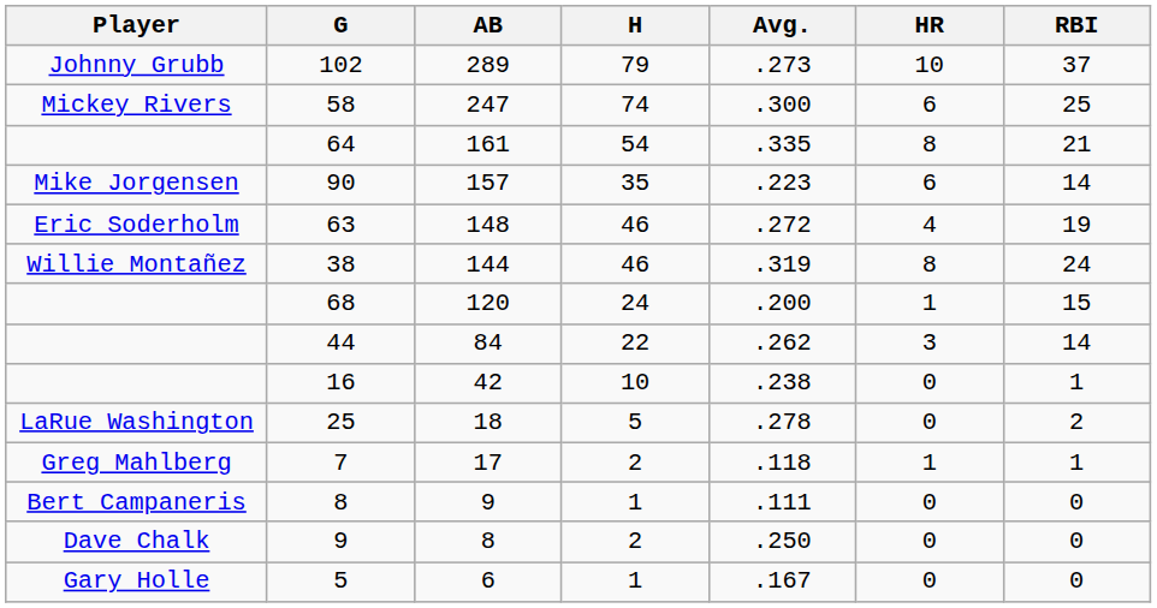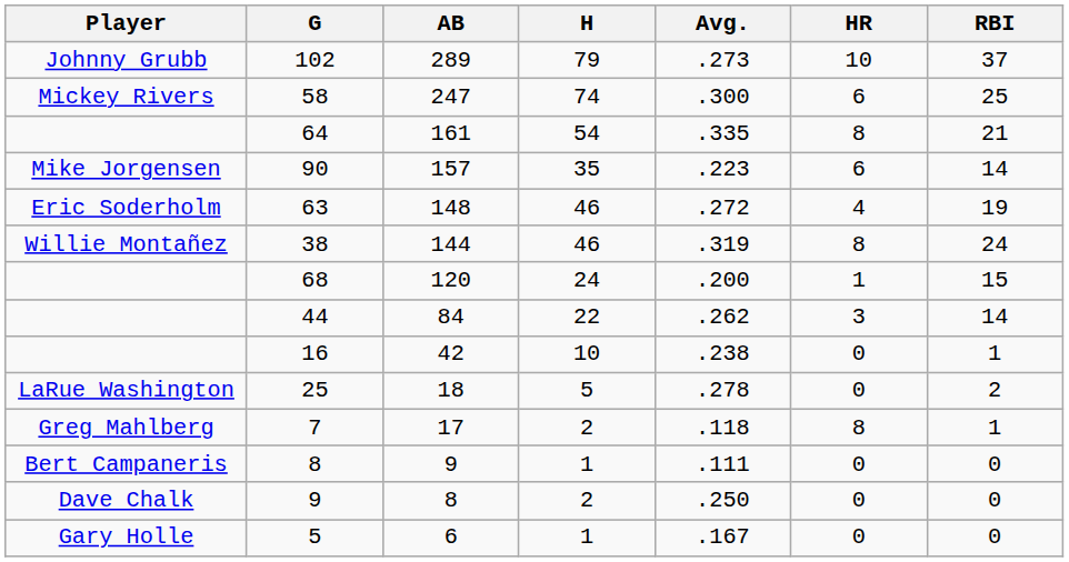 <table class="wikitable sortable">
 <tr>
 <th bgcolor="#DDDDFF" width="16%">Player</th>
 <th bgcolor="#DDDDFF" width="9%">G</th>
 <th bgcolor="#DDDDFF" width="9%">AB</th>
 <th bgcolor="#DDDDFF" width="9%">H</th>
 <th bgcolor="#DDDDFF" width="9%">Avg.</th>
 <th bgcolor="#DDDDFF" width="9%">HR</th>
 <th bgcolor="#DDDDFF" width="9%">RBI</th>
 </tr>
 <tr align="center">
 <td><a href='#'>Johnny Grubb</a></td>
 <td>102</td>
 <td>289</td>
 <td>79</td>
 <td>.273</td>
 <td>10</td>
 <td>37</td>
 </tr>
 <tr align="center">
 <td><a href='#'>Mickey Rivers</a></td>
 <td>58</td>
 <td>247</td>
 <td>74</td>
 <td>.300</td>
 <td>6</td>
 <td>25</td>
 </tr>
 <tr align="center">
 <td></td>
 <td>64</td>
 <td>161</td>
 <td>54</td>
 <td>.335</td>
 <td>8</td>
 <td>21</td>
 </tr>
 <tr align="center">
 <td><a href='#'>Mike Jorgensen</a></td>
 <td>90</td>
 <td>157</td>
 <td>35</td>
 <td>.223</td>
 <td>6</td>
 <td>14</td>
 </tr>
 <tr align="center">
 <td><a href='#'>Eric Soderholm</a></td>
 <td>63</td>
 <td>148</td>
 <td>46</td>
 <td>.272</td>
 <td>4</td>
 <td>19</td>
 </tr>
 <tr align="center">
 <td><a href='#'>Willie Montañez</a></td>
 <td>38</td>
 <td>144</td>
 <td>46</td>
 <td>.319</td>
 <td>8</td>
 <td>24</td>
 </tr>
 <tr align="center">
 <td></td>
 <td>68</td>
 <td>120</td>
 <td>24</td>
 <td>.200</td>
 <td>1</td>
 <td>15</td>
 </tr>
 <tr align="center">
 <td></td>
 <td>44</td>
 <td>84</td>
 <td>22</td>
 <td>.262</td>
 <td>3</td>
 <td>14</td>
 </tr>
 <tr align="center">
 <td></td>
 <td>16</td>
 <td>42</td>
 <td>10</td>
 <td>.238</td>
 <td>0</td>
 <td>1</td>
 </tr>
 <tr align="center">
 <td><a href='#'>LaRue Washington</a></td>
 <td>25</td>
 <td>18</td>
 <td>5</td>
 <td>.278</td>
 <td>0</td>
 <td>2</td>
 </tr>
 <tr align="center">
 <td><a href='#'>Greg Mahlberg</a></td>
 <td>7</td>
 <td>17</td>
 <td>2</td>
 <td>.118</td>
-<td>1</td>
+<td>8</td>
 <td>1</td>
 </tr>
 <tr align="center">
 <td><a href='#'>Bert Campaneris</a></td>
 <td>8</td>
 <td>9</td>
 <td>1</td>
 <td>.111</td>
 <td>0</td>
 <td>0</td>
 </tr>
 <tr align="center">
 <td><a href='#'>Dave Chalk</a></td>
 <td>9</td>
 <td>8</td>
 <td>2</td>
 <td>.250</td>
 <td>0</td>
 <td>0</td>
 </tr>
 <tr align="center">
 <td><a href='#'>Gary Holle</a></td>
 <td>5</td>
 <td>6</td>
 <td>1</td>
 <td>.167</td>
 <td>0</td>
 <td>0</td>
 </tr>
 </table>
